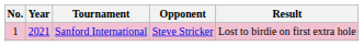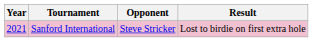 <table class="wikitable" style="font-size:95%;">
 <tr>
-<th>No.</th>
 <th>Year</th>
 <th>Tournament</th>
 <th>Opponent</th>
 <th>Result</th>
 </tr>
 <tr style="background:#F2C1D1;">
-<td align=center>1</td>
 <td><a href='#'>2021</a></td>
 <td><a href='#'>Sanford International</a></td>
 <td> <a href='#'>Steve Stricker</a></td>
 <td>Lost to birdie on first extra hole</td>
 </tr>
 </table>
